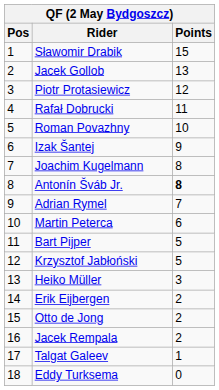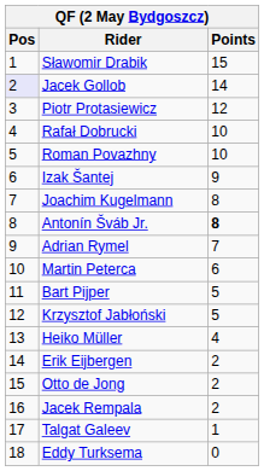 <table class="wikitable">
 <tr>
 <th colspan="6">QF (2 May  <a href='#'>Bydgoszcz</a>)</th>
 </tr>
 <tr>
 <th width=20>Pos</th>
 <th width=180>Rider</th>
 <th width=40>Points</th>
 </tr>
 <tr>
 <td>1</td>
 <td style="text-align:left;"> <a href='#'>Sławomir Drabik</a></td>
 <td>15</td>
 </tr>
 <tr>
-<td>2</td>
+<td style="background: lavender;">2</td>
 <td style="text-align:left;"> <a href='#'>Jacek Gollob</a></td>
-<td>13</td>
+<td>14</td>
 </tr>
 <tr>
 <td>3</td>
 <td style="text-align:left;"> <a href='#'>Piotr Protasiewicz</a></td>
 <td>12</td>
 </tr>
 <tr>
 <td>4</td>
 <td style="text-align:left;"> <a href='#'>Rafał Dobrucki</a></td>
-<td>11</td>
+<td>10</td>
 </tr>
 <tr>
 <td>5</td>
 <td style="text-align:left;"> <a href='#'>Roman Povazhny</a></td>
 <td>10</td>
 </tr>
 <tr>
 <td>6</td>
 <td style="text-align:left;"> <a href='#'>Izak Šantej</a></td>
 <td>9</td>
 </tr>
 <tr>
 <td>7</td>
 <td style="text-align:left;"> <a href='#'>Joachim Kugelmann</a></td>
 <td>8</td>
 </tr>
 <tr>
 <td>8</td>
 <td style="text-align:left;"> <a href='#'>Antonín Šváb Jr.</a></td>
 <td><strong>8</strong></td>
 </tr>
 <tr>
 <td>9</td>
 <td style="text-align:left;"> <a href='#'>Adrian Rymel</a></td>
 <td>7</td>
 </tr>
 <tr>
 <td>10</td>
 <td style="text-align:left;"> <a href='#'>Martin Peterca</a></td>
 <td>6</td>
 </tr>
 <tr>
 <td>11</td>
 <td style="text-align:left;"> <a href='#'>Bart Pijper</a></td>
 <td>5</td>
 </tr>
 <tr>
 <td>12</td>
 <td style="text-align:left;"> <a href='#'>Krzysztof Jabłoński</a></td>
 <td>5</td>
 </tr>
 <tr>
 <td>13</td>
 <td style="text-align:left;"> <a href='#'>Heiko Müller</a></td>
-<td>3</td>
+<td>4</td>
 </tr>
 <tr>
 <td>14</td>
 <td style="text-align:left;"> <a href='#'>Erik Eijbergen</a></td>
 <td>2</td>
 </tr>
 <tr>
 <td>15</td>
 <td style="text-align:left;"> <a href='#'>Otto de Jong</a></td>
 <td>2</td>
 </tr>
 <tr>
 <td>16</td>
 <td style="text-align:left;"> <a href='#'>Jacek Rempala</a></td>
 <td>2</td>
 </tr>
 <tr>
 <td>17</td>
 <td style="text-align:left;"> <a href='#'>Talgat Galeev</a></td>
 <td>1</td>
 </tr>
 <tr>
 <td>18</td>
 <td style="text-align:left;"> <a href='#'>Eddy Turksema</a></td>
 <td>0</td>
 </tr>
 </table>
